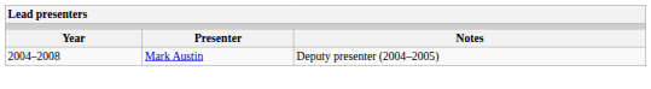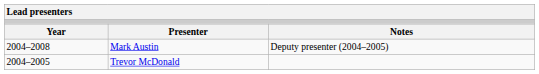 <table class="wikitable collapsible collapsed" style="width:70%;">
 <tr>
 <th colspan="3" style="text-align:left;">Lead presenters</th>
 </tr>
 <tr style="background:#ccc;">
 <td colspan="3"></td>
 </tr>
 <tr>
 <th>Year</th>
 <th>Presenter</th>
 <th>Notes</th>
 </tr>
 <tr>
 <td>2004–2008</td>
 <td><a href='#'>Mark Austin</a></td>
 <td>Deputy presenter (2004–2005)</td>
 </tr>
+<tr>
+<td>2004–2005</td>
+<td><a href='#'>Trevor McDonald</a></td>
+<td></td>
+</tr>
 </table>
